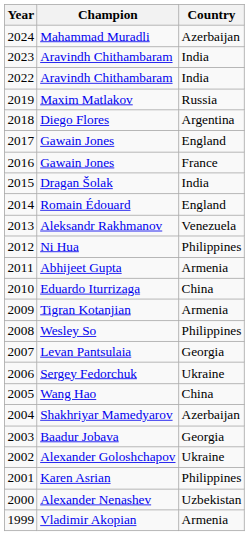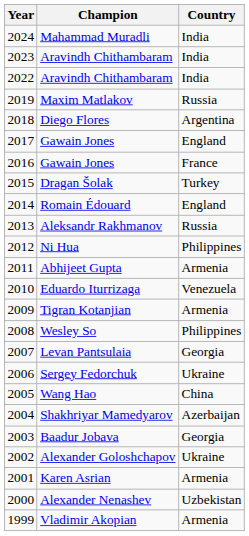 <table class="wikitable">
 <tr>
 <th>Year</th>
 <th>Champion</th>
 <th>Country</th>
 </tr>
 <tr>
 <td>2024</td>
 <td><a href='#'>Mahammad Muradli</a></td>
-<td>Azerbaijan</td>
+<td>India</td>
 </tr>
 <tr>
 <td>2023</td>
 <td><a href='#'>Aravindh Chithambaram</a></td>
 <td>India</td>
 </tr>
 <tr>
 <td>2022</td>
 <td><a href='#'>Aravindh Chithambaram</a></td>
 <td>India</td>
 </tr>
 <tr>
 <td>2019</td>
 <td><a href='#'>Maxim Matlakov</a></td>
 <td>Russia</td>
 </tr>
 <tr>
 <td>2018</td>
 <td><a href='#'>Diego Flores</a></td>
 <td>Argentina</td>
 </tr>
 <tr>
 <td>2017</td>
 <td><a href='#'>Gawain Jones</a></td>
 <td>England</td>
 </tr>
 <tr>
 <td>2016</td>
 <td><a href='#'>Gawain Jones</a></td>
 <td>France</td>
 </tr>
 <tr>
 <td>2015</td>
 <td><a href='#'>Dragan Šolak</a></td>
-<td>India</td>
+<td>Turkey</td>
 </tr>
 <tr>
 <td>2014</td>
 <td><a href='#'>Romain Édouard</a></td>
 <td>England</td>
 </tr>
 <tr>
 <td>2013</td>
 <td><a href='#'>Aleksandr Rakhmanov</a></td>
-<td>Venezuela</td>
+<td>Russia</td>
 </tr>
 <tr>
 <td>2012</td>
 <td><a href='#'>Ni Hua</a></td>
 <td>Philippines</td>
 </tr>
 <tr>
 <td>2011</td>
 <td><a href='#'>Abhijeet Gupta</a></td>
 <td>Armenia</td>
 </tr>
 <tr>
 <td>2010</td>
 <td><a href='#'>Eduardo Iturrizaga</a></td>
-<td>China</td>
+<td>Venezuela</td>
 </tr>
 <tr>
 <td>2009</td>
 <td><a href='#'>Tigran Kotanjian</a></td>
 <td>Armenia</td>
 </tr>
 <tr>
 <td>2008</td>
 <td><a href='#'>Wesley So</a></td>
 <td>Philippines</td>
 </tr>
 <tr>
 <td>2007</td>
 <td><a href='#'>Levan Pantsulaia</a></td>
 <td>Georgia</td>
 </tr>
 <tr>
 <td>2006</td>
 <td><a href='#'>Sergey Fedorchuk</a></td>
 <td>Ukraine</td>
 </tr>
 <tr>
 <td>2005</td>
 <td><a href='#'>Wang Hao</a></td>
 <td>China</td>
 </tr>
 <tr>
 <td>2004</td>
 <td><a href='#'>Shakhriyar Mamedyarov</a></td>
 <td>Azerbaijan</td>
 </tr>
 <tr>
 <td>2003</td>
 <td><a href='#'>Baadur Jobava</a></td>
 <td>Georgia</td>
 </tr>
 <tr>
 <td>2002</td>
 <td><a href='#'>Alexander Goloshchapov</a></td>
 <td>Ukraine</td>
 </tr>
 <tr>
 <td>2001</td>
 <td><a href='#'>Karen Asrian</a></td>
-<td>Philippines</td>
+<td>Armenia</td>
 </tr>
 <tr>
 <td>2000</td>
 <td><a href='#'>Alexander Nenashev</a></td>
 <td>Uzbekistan</td>
 </tr>
 <tr>
 <td>1999</td>
 <td><a href='#'>Vladimir Akopian</a></td>
 <td>Armenia</td>
 </tr>
 </table>
